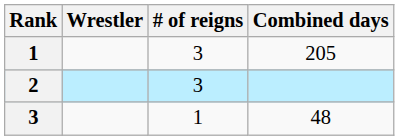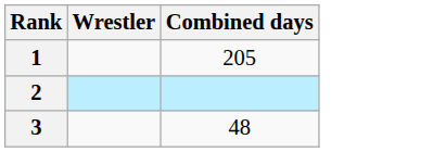 <table class="wikitable sortable" style="text-align: center">
 <tr>
 <th data-sort-type="number" scope="col">Rank</th>
 <th scope="col">Wrestler</th>
-<th data-sort-type="number" scope="col"># of reigns</th>
 <th data-sort-type="number" scope="col">Combined days</th>
 </tr>
 <tr>
 <th scope="row">1</th>
 <td></td>
-<td>3</td>
 <td>205</td>
 </tr>
 <tr style="background-color:#bbeeff">
 <th scope="row">2</th>
 <td></td>
-<td>3</td>
 <td></td>
 </tr>
 <tr>
 <th scope="row">3</th>
 <td></td>
-<td>1</td>
 <td>48</td>
 </tr>
 </table>
